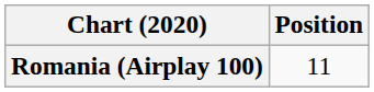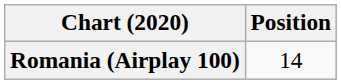 <table class="wikitable sortable plainrowheaders" style="text-align:center">
 <tr>
 <th scope="col">Chart (2020)</th>
 <th scope="col">Position</th>
 </tr>
 <tr>
 <th scope="row">Romania (Airplay 100)</th>
-<td>11</td>
+<td>14</td>
 </tr>
 </table>
